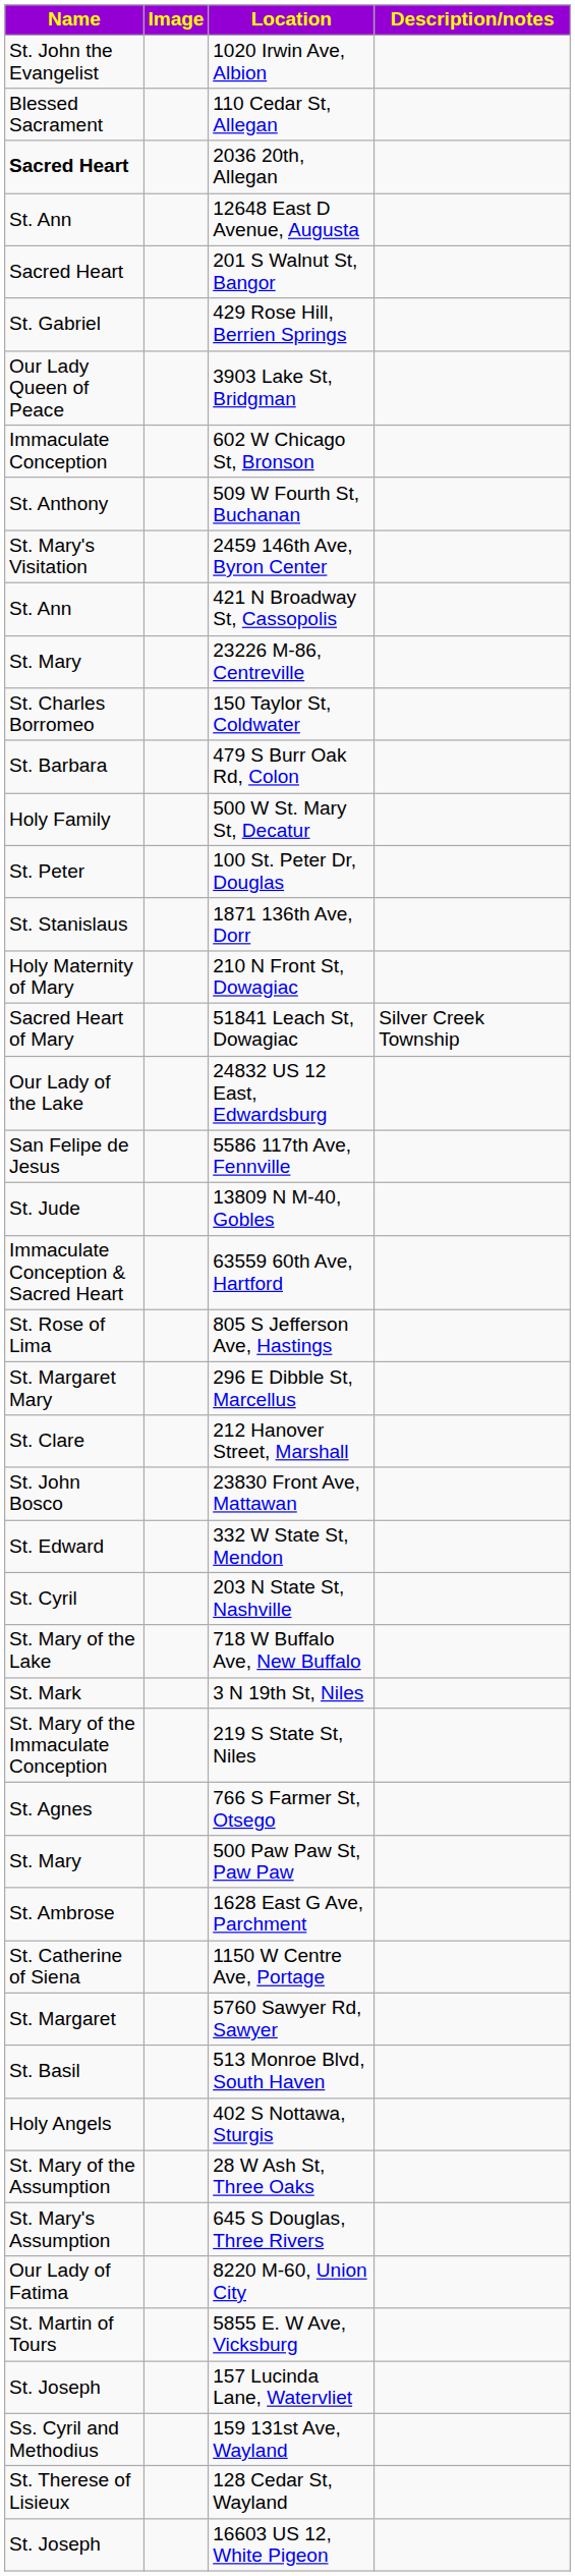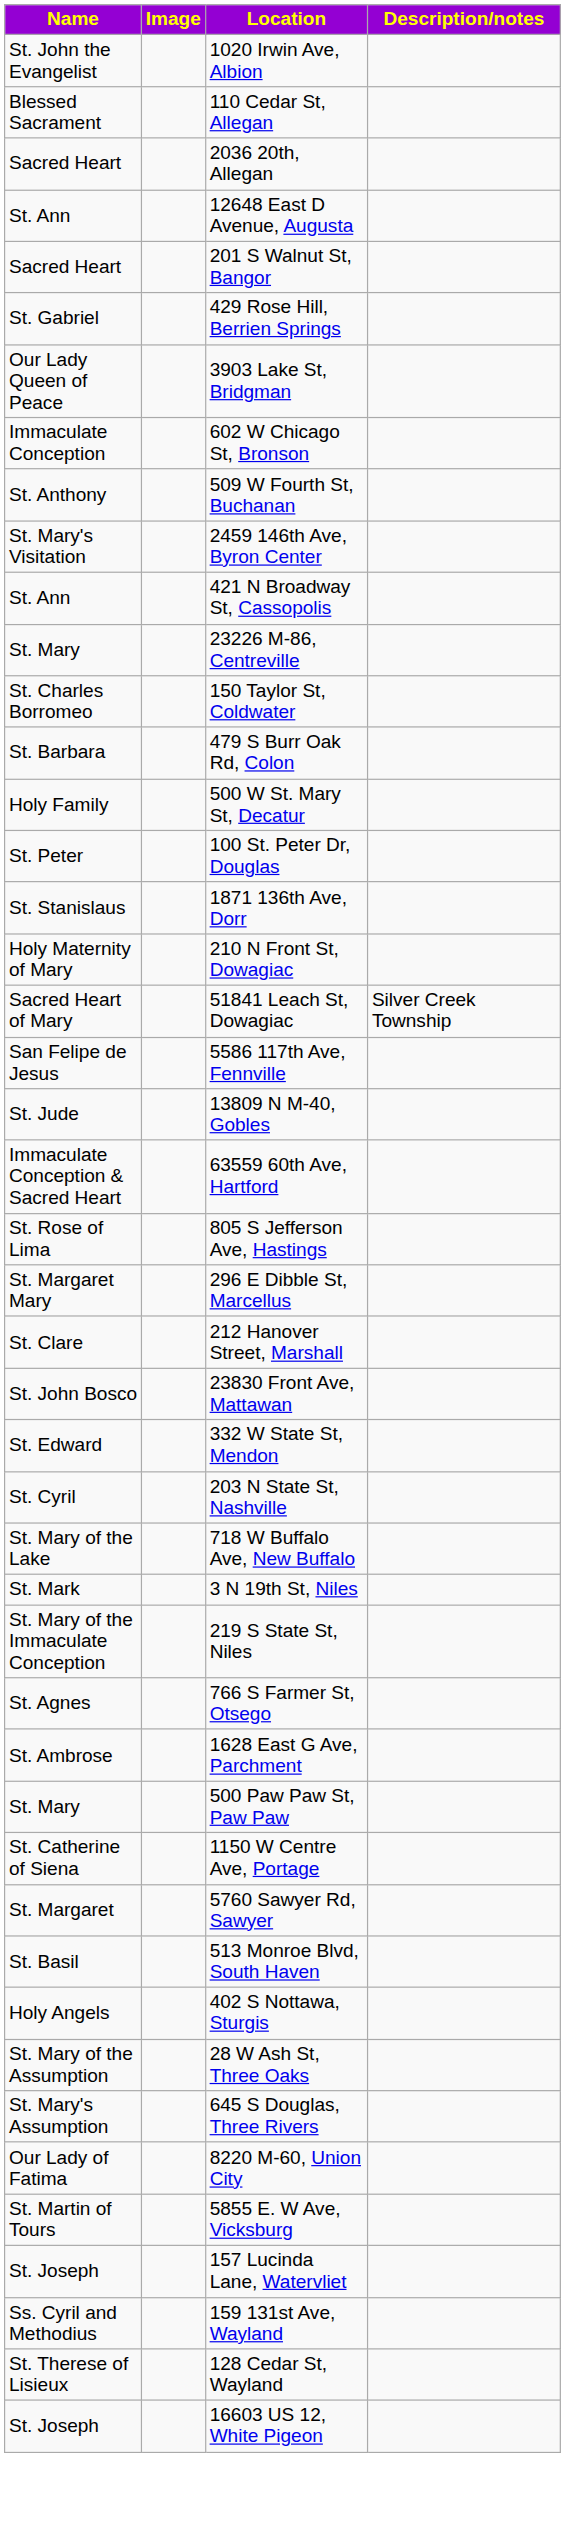 <table class="wikitable sortable" style="width:75%">
 <tr>
 <th style="background:darkviolet; color:yellow;" width="25%"><strong>Name</strong></th>
 <th style="background:darkviolet; color:yellow;" width="10%"><strong>Image</strong></th>
 <th style="background:darkviolet; color:yellow;" width="30%"><strong>Location</strong></th>
 <th style="background:darkviolet; color:yellow;" width="35%"><strong>Description/notes</strong></th>
 </tr>
 <tr>
 <td>St. John the Evangelist</td>
 <td></td>
 <td>1020 Irwin Ave, <a href='#'>Albion</a></td>
 <td></td>
 </tr>
 <tr>
 <td>Blessed Sacrament</td>
 <td></td>
 <td>110 Cedar St, <a href='#'>Allegan</a></td>
 <td></td>
 </tr>
 <tr>
-<td><strong>Sacred Heart</strong></td>
+<td>Sacred Heart</td>
 <td></td>
 <td>2036 20th, Allegan</td>
 <td></td>
 </tr>
 <tr>
 <td>St. Ann</td>
 <td></td>
 <td>12648 East D Avenue, <a href='#'>Augusta</a></td>
 <td></td>
 </tr>
 <tr>
 <td>Sacred Heart</td>
 <td></td>
 <td>201 S Walnut St, <a href='#'>Bangor</a></td>
 <td></td>
 </tr>
 <tr>
 <td>St. Gabriel</td>
 <td></td>
 <td>429 Rose Hill, <a href='#'>Berrien Springs</a></td>
 <td></td>
 </tr>
 <tr>
 <td>Our Lady Queen of Peace</td>
 <td></td>
 <td>3903 Lake St, <a href='#'>Bridgman</a></td>
 <td></td>
 </tr>
 <tr>
 <td>Immaculate Conception</td>
 <td></td>
 <td>602 W Chicago St, <a href='#'>Bronson</a></td>
 <td></td>
 </tr>
 <tr>
 <td>St. Anthony</td>
 <td></td>
 <td>509 W Fourth St, <a href='#'>Buchanan</a></td>
 <td></td>
 </tr>
 <tr>
 <td>St. Mary's Visitation</td>
 <td></td>
 <td>2459 146th Ave, <a href='#'>Byron Center</a></td>
 <td></td>
 </tr>
 <tr>
 <td>St. Ann</td>
 <td></td>
 <td>421 N Broadway St, <a href='#'>Cassopolis</a></td>
 <td></td>
 </tr>
 <tr>
 <td>St. Mary</td>
 <td></td>
 <td>23226 M-86, <a href='#'>Centreville</a></td>
 <td></td>
 </tr>
 <tr>
 <td>St. Charles Borromeo</td>
 <td></td>
 <td>150 Taylor St, <a href='#'>Coldwater</a></td>
 <td></td>
 </tr>
 <tr>
 <td>St. Barbara</td>
 <td></td>
 <td>479 S Burr Oak Rd, <a href='#'>Colon</a></td>
 <td></td>
 </tr>
 <tr>
 <td>Holy Family</td>
 <td></td>
 <td>500 W St. Mary St, <a href='#'>Decatur</a></td>
 <td></td>
 </tr>
 <tr>
 <td>St. Peter</td>
 <td></td>
 <td>100 St. Peter Dr, <a href='#'>Douglas</a></td>
 <td></td>
 </tr>
 <tr>
 <td>St. Stanislaus</td>
 <td></td>
 <td>1871 136th Ave, <a href='#'>Dorr</a></td>
 <td></td>
 </tr>
 <tr>
 <td>Holy Maternity of Mary</td>
 <td></td>
 <td>210 N Front St, <a href='#'>Dowagiac</a></td>
 <td></td>
 </tr>
 <tr>
 <td>Sacred Heart of Mary</td>
 <td></td>
 <td>51841 Leach St, Dowagiac</td>
 <td>Silver Creek Township</td>
 </tr>
 <tr>
-<td>Our Lady of the Lake</td>
-<td></td>
-<td>24832 US 12 East, <a href='#'>Edwardsburg</a></td>
-<td></td>
-</tr>
-<tr>
 <td>San Felipe de Jesus</td>
 <td></td>
 <td>5586 117th Ave, <a href='#'>Fennville</a></td>
 <td></td>
 </tr>
 <tr>
 <td>St. Jude</td>
 <td></td>
 <td>13809 N M-40, <a href='#'>Gobles</a></td>
 <td></td>
 </tr>
 <tr>
 <td>Immaculate Conception & Sacred Heart</td>
 <td></td>
 <td>63559 60th Ave, <a href='#'>Hartford</a></td>
 <td></td>
 </tr>
 <tr>
 <td>St. Rose of Lima</td>
 <td></td>
 <td>805 S Jefferson Ave, <a href='#'>Hastings</a></td>
 <td></td>
 </tr>
 <tr>
 <td>St. Margaret Mary</td>
 <td></td>
 <td>296 E Dibble St, <a href='#'>Marcellus</a></td>
 <td></td>
 </tr>
 <tr>
 <td>St. Clare</td>
 <td></td>
 <td>212 Hanover Street, <a href='#'>Marshall</a></td>
 <td></td>
 </tr>
 <tr>
 <td>St. John Bosco</td>
 <td></td>
 <td>23830 Front Ave, <a href='#'>Mattawan</a></td>
 <td></td>
 </tr>
 <tr>
 <td>St. Edward</td>
 <td></td>
 <td>332 W State St, <a href='#'>Mendon</a></td>
 <td></td>
 </tr>
 <tr>
 <td>St. Cyril</td>
 <td></td>
 <td>203 N State St, <a href='#'>Nashville</a></td>
 <td></td>
 </tr>
 <tr>
 <td>St. Mary of the Lake</td>
 <td></td>
 <td>718 W Buffalo Ave, <a href='#'>New Buffalo</a></td>
 <td></td>
 </tr>
 <tr>
 <td>St. Mark</td>
 <td></td>
 <td>3 N 19th St, <a href='#'>Niles</a></td>
 <td></td>
 </tr>
 <tr>
 <td>St. Mary of the Immaculate Conception</td>
 <td></td>
 <td>219 S State St, Niles</td>
 <td></td>
 </tr>
 <tr>
 <td>St. Agnes</td>
 <td></td>
 <td>766 S Farmer St, <a href='#'>Otsego</a></td>
 <td></td>
 </tr>
 <tr>
+<td>St. Ambrose</td>
+<td></td>
+<td>1628 East G Ave, <a href='#'>Parchment</a></td>
+<td></td>
+</tr>
+<tr>
 <td>St. Mary</td>
 <td></td>
 <td>500 Paw Paw St, <a href='#'>Paw Paw</a></td>
-<td></td>
-</tr>
-<tr>
-<td>St. Ambrose</td>
-<td></td>
-<td>1628 East G Ave, <a href='#'>Parchment</a></td>
 <td></td>
 </tr>
 <tr>
 <td>St. Catherine of Siena</td>
 <td></td>
 <td>1150 W Centre Ave, <a href='#'>Portage</a></td>
 <td></td>
 </tr>
 <tr>
 <td>St. Margaret</td>
 <td></td>
 <td>5760 Sawyer Rd, <a href='#'>Sawyer</a></td>
 <td></td>
 </tr>
 <tr>
 <td>St. Basil</td>
 <td></td>
 <td>513 Monroe Blvd, <a href='#'>South Haven</a></td>
 <td></td>
 </tr>
 <tr>
 <td>Holy Angels</td>
 <td></td>
 <td>402 S Nottawa, <a href='#'>Sturgis</a></td>
 <td></td>
 </tr>
 <tr>
 <td>St. Mary of the Assumption</td>
 <td></td>
 <td>28 W Ash St, <a href='#'>Three Oaks</a></td>
 <td></td>
 </tr>
 <tr>
 <td>St. Mary's Assumption</td>
 <td></td>
 <td>645 S Douglas, <a href='#'>Three Rivers</a></td>
 <td></td>
 </tr>
 <tr>
 <td>Our Lady of Fatima</td>
 <td></td>
 <td>8220 M-60, <a href='#'>Union City</a></td>
 <td></td>
 </tr>
 <tr>
 <td>St. Martin of Tours</td>
 <td></td>
 <td>5855 E. W Ave, <a href='#'>Vicksburg</a></td>
 <td></td>
 </tr>
 <tr>
 <td>St. Joseph</td>
 <td></td>
 <td>157 Lucinda Lane, <a href='#'>Watervliet</a></td>
 <td></td>
 </tr>
 <tr>
 <td>Ss. Cyril and Methodius</td>
 <td></td>
 <td>159 131st Ave, <a href='#'>Wayland</a></td>
 <td></td>
 </tr>
 <tr>
 <td>St. Therese of Lisieux</td>
 <td></td>
 <td>128 Cedar St, Wayland</td>
 <td></td>
 </tr>
 <tr>
 <td>St. Joseph</td>
 <td></td>
 <td>16603 US 12, <a href='#'>White Pigeon</a></td>
 <td></td>
 </tr>
 </table>
